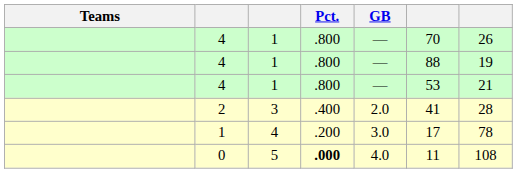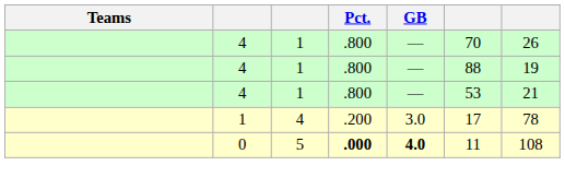 <table class="wikitable" style="text-align:center;">
 <tr>
 <th width=200px>Teams</th>
 <th width=50px></th>
 <th width=50px></th>
 <th width=50px><a href='#'>Pct.</a></th>
 <th width=50px><a href='#'>GB</a></th>
 <th width=50px></th>
 <th width=50px></th>
 </tr>
 <tr style="background-color:#ccffcc">
 <td align=left></td>
 <td>4</td>
 <td>1</td>
 <td>.800</td>
 <td>—</td>
 <td>70</td>
 <td>26</td>
 </tr>
 <tr style="background-color:#ccffcc">
 <td align=left></td>
 <td>4</td>
 <td>1</td>
 <td>.800</td>
 <td>—</td>
 <td>88</td>
 <td>19</td>
 </tr>
 <tr style="background-color:#ccffcc">
 <td align=left></td>
 <td>4</td>
 <td>1</td>
 <td>.800</td>
 <td>—</td>
 <td>53</td>
 <td>21</td>
 </tr>
 <tr style="background-color:#ffffcc">
 <td align=left></td>
-<td>2</td>
-<td>3</td>
-<td>.400</td>
-<td>2.0</td>
-<td>41</td>
-<td>28</td>
-</tr>
-<tr style="background-color:#ffffcc">
-<td align=left></td>
 <td>1</td>
 <td>4</td>
 <td>.200</td>
 <td>3.0</td>
 <td>17</td>
 <td>78</td>
 </tr>
 <tr style="background-color:#ffffcc">
 <td align=left></td>
 <td>0</td>
 <td>5</td>
 <td><strong>.000</strong></td>
-<td>4.0</td>
+<td><strong>4.0</strong></td>
 <td>11</td>
 <td>108</td>
 </tr>
 </table>
